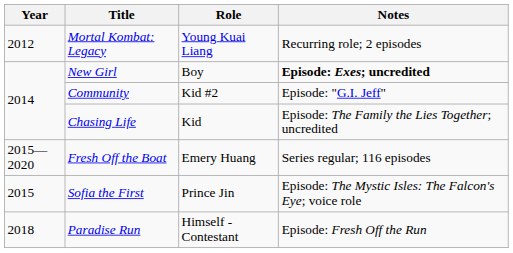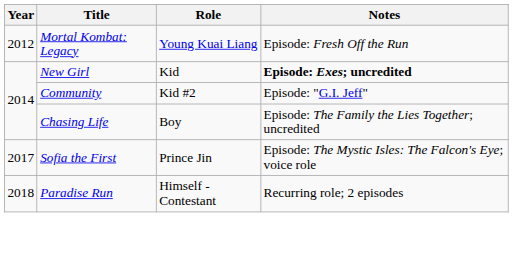 <table class="wikitable sortable">
 <tr>
 <th>Year</th>
 <th>Title</th>
 <th>Role</th>
 <th>Notes</th>
 </tr>
 <tr>
 <td>2012</td>
 <td><em><a href='#'>Mortal Kombat: Legacy</a></em></td>
 <td><a href='#'>Young Kuai Liang</a></td>
-<td>Recurring role; 2 episodes</td>
+<td>Episode: <em>Fresh Off the Run</em></td>
 </tr>
 <tr>
 <td rowspan=3>2014</td>
 <td><em><a href='#'>New Girl</a></em></td>
-<td>Boy</td>
+<td>Kid</td>
 <td><strong>Episode: <em>Exes</em>; uncredited</strong></td>
 </tr>
 <tr>
 <td><em><a href='#'>Community</a></em></td>
 <td>Kid #2</td>
 <td>Episode: "<a href='#'>G.I. Jeff</a>"</td>
 </tr>
 <tr>
 <td><em><a href='#'>Chasing Life</a></em></td>
-<td>Kid</td>
+<td>Boy</td>
 <td>Episode: <em>The Family the Lies Together</em>; uncredited</td>
 </tr>
 <tr>
-<td>2015—2020</td>
-<td><em><a href='#'>Fresh Off the Boat</a></em></td>
-<td>Emery Huang</td>
-<td>Series regular; 116 episodes</td>
-</tr>
-<tr>
-<td>2015</td>
+<td>2017</td>
 <td><em><a href='#'>Sofia the First</a></em></td>
 <td>Prince Jin</td>
 <td>Episode: <em>The Mystic Isles: The Falcon's Eye</em>; voice role</td>
 </tr>
 <tr>
 <td>2018</td>
 <td><em><a href='#'>Paradise Run</a></em></td>
 <td>Himself - Contestant</td>
-<td>Episode: <em>Fresh Off the Run</em></td>
+<td>Recurring role; 2 episodes</td>
 </tr>
 </table>
